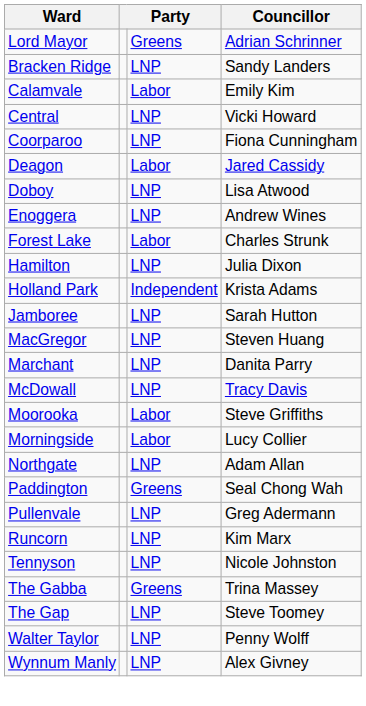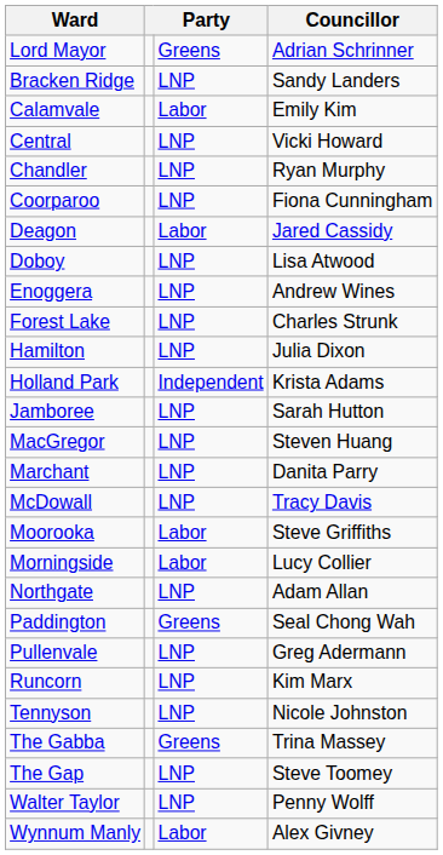 <table class="wikitable">
 <tr>
 <th><strong>Ward</strong></th>
 <th colspan="2"><strong>Party</strong></th>
 <th><strong>Councillor</strong></th>
 </tr>
 <tr>
 <td><a href='#'>Lord Mayor</a></td>
 <td></td>
 <td><a href='#'>Greens</a></td>
 <td><a href='#'>Adrian Schrinner</a></td>
 </tr>
 <tr>
 <td><a href='#'>Bracken Ridge</a></td>
 <td></td>
 <td><a href='#'>LNP</a></td>
 <td>Sandy Landers</td>
 </tr>
 <tr>
 <td><a href='#'>Calamvale</a></td>
 <td></td>
 <td><a href='#'>Labor</a></td>
 <td>Emily Kim</td>
 </tr>
 <tr>
 <td><a href='#'>Central</a></td>
 <td></td>
 <td><a href='#'>LNP</a></td>
 <td>Vicki Howard</td>
 </tr>
 <tr>
+<td><a href='#'>Chandler</a></td>
+<td></td>
+<td><a href='#'>LNP</a></td>
+<td>Ryan Murphy</td>
+</tr>
+<tr>
 <td><a href='#'>Coorparoo</a></td>
 <td></td>
 <td><a href='#'>LNP</a></td>
 <td>Fiona Cunningham</td>
 </tr>
 <tr>
 <td><a href='#'>Deagon</a></td>
 <td></td>
 <td><a href='#'>Labor</a></td>
 <td><a href='#'>Jared Cassidy</a></td>
 </tr>
 <tr>
 <td><a href='#'>Doboy</a></td>
 <td></td>
 <td><a href='#'>LNP</a></td>
 <td>Lisa Atwood</td>
 </tr>
 <tr>
 <td><a href='#'>Enoggera</a></td>
 <td></td>
 <td><a href='#'>LNP</a></td>
 <td>Andrew Wines</td>
 </tr>
 <tr>
 <td><a href='#'>Forest Lake</a></td>
 <td></td>
-<td><a href='#'>Labor</a></td>
+<td><a href='#'>LNP</a></td>
 <td>Charles Strunk</td>
 </tr>
 <tr>
 <td><a href='#'>Hamilton</a></td>
 <td></td>
 <td><a href='#'>LNP</a></td>
 <td>Julia Dixon</td>
 </tr>
 <tr>
 <td><a href='#'>Holland Park</a></td>
 <td></td>
 <td><a href='#'>Independent</a></td>
 <td>Krista Adams</td>
 </tr>
 <tr>
 <td><a href='#'>Jamboree</a></td>
 <td></td>
 <td><a href='#'>LNP</a></td>
 <td>Sarah Hutton</td>
 </tr>
 <tr>
 <td><a href='#'>MacGregor</a></td>
 <td></td>
 <td><a href='#'>LNP</a></td>
 <td>Steven Huang</td>
 </tr>
 <tr>
 <td><a href='#'>Marchant</a></td>
 <td></td>
 <td><a href='#'>LNP</a></td>
 <td>Danita Parry</td>
 </tr>
 <tr>
 <td><a href='#'>McDowall</a></td>
 <td></td>
 <td><a href='#'>LNP</a></td>
 <td><a href='#'>Tracy Davis</a></td>
 </tr>
 <tr>
 <td><a href='#'>Moorooka</a></td>
 <td></td>
 <td><a href='#'>Labor</a></td>
 <td>Steve Griffiths</td>
 </tr>
 <tr>
 <td><a href='#'>Morningside</a></td>
 <td></td>
 <td><a href='#'>Labor</a></td>
 <td>Lucy Collier</td>
 </tr>
 <tr>
 <td><a href='#'>Northgate</a></td>
 <td></td>
 <td><a href='#'>LNP</a></td>
 <td>Adam Allan</td>
 </tr>
 <tr>
 <td><a href='#'>Paddington</a></td>
 <td></td>
 <td><a href='#'>Greens</a></td>
 <td>Seal Chong Wah</td>
 </tr>
 <tr>
 <td><a href='#'>Pullenvale</a></td>
 <td></td>
 <td><a href='#'>LNP</a></td>
 <td>Greg Adermann</td>
 </tr>
 <tr>
 <td><a href='#'>Runcorn</a></td>
 <td></td>
 <td><a href='#'>LNP</a></td>
 <td>Kim Marx</td>
 </tr>
 <tr>
 <td><a href='#'>Tennyson</a></td>
 <td></td>
 <td><a href='#'>LNP</a></td>
 <td>Nicole Johnston</td>
 </tr>
 <tr>
 <td><a href='#'>The Gabba</a></td>
 <td></td>
 <td><a href='#'>Greens</a></td>
 <td>Trina Massey</td>
 </tr>
 <tr>
 <td><a href='#'>The Gap</a></td>
 <td></td>
 <td><a href='#'>LNP</a></td>
 <td>Steve Toomey</td>
 </tr>
 <tr>
 <td><a href='#'>Walter Taylor</a></td>
 <td></td>
 <td><a href='#'>LNP</a></td>
 <td>Penny Wolff</td>
 </tr>
 <tr>
 <td><a href='#'>Wynnum Manly</a></td>
 <td></td>
-<td><a href='#'>LNP</a></td>
+<td><a href='#'>Labor</a></td>
 <td>Alex Givney</td>
 </tr>
 </table>
